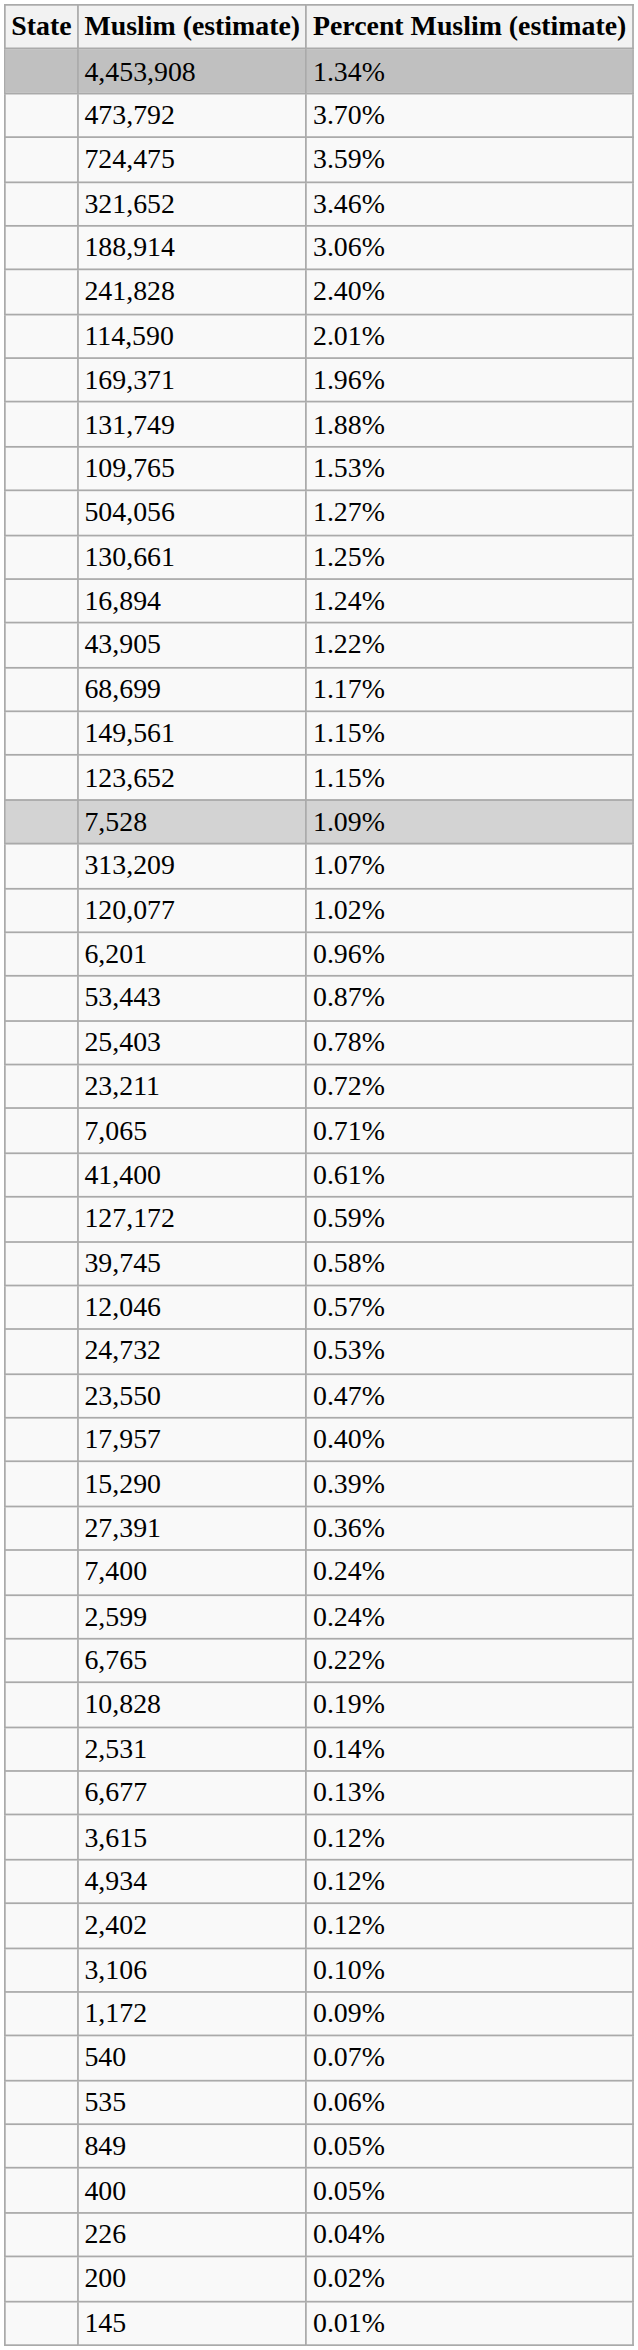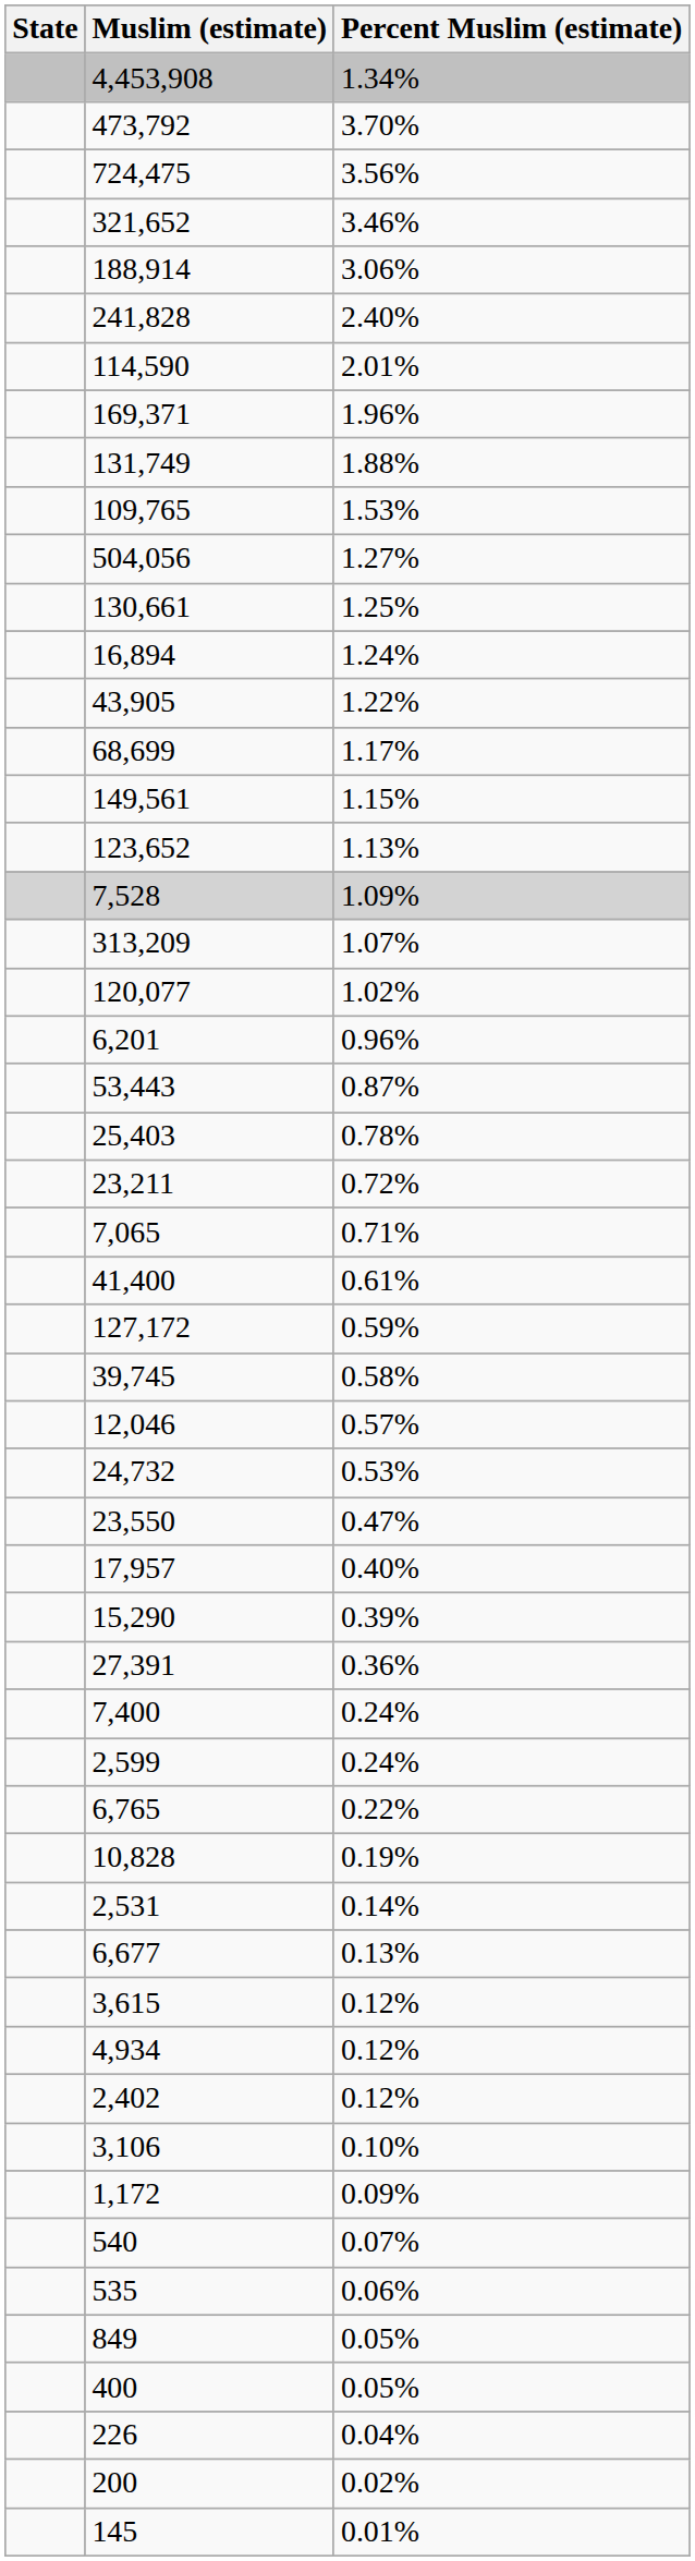 <table class="wikitable sortable">
 <tr>
 <th>State<br></th>
 <th>Muslim (estimate)<br></th>
 <th>Percent Muslim (estimate)<br></th>
 </tr>
 <tr>
 <td style="background:silver"></td>
 <td style="background:silver">4,453,908</td>
 <td style="background:silver">1.34%</td>
 </tr>
 <tr>
 <td></td>
 <td>473,792</td>
 <td>3.70%</td>
 </tr>
 <tr>
 <td></td>
 <td>724,475</td>
-<td>3.59%</td>
+<td>3.56%</td>
 </tr>
 <tr>
 <td></td>
 <td>321,652</td>
 <td>3.46%</td>
 </tr>
 <tr>
 <td></td>
 <td>188,914</td>
 <td>3.06%</td>
 </tr>
 <tr>
 <td></td>
 <td>241,828</td>
 <td>2.40%</td>
 </tr>
 <tr>
 <td></td>
 <td>114,590</td>
 <td>2.01%</td>
 </tr>
 <tr>
 <td></td>
 <td>169,371</td>
 <td>1.96%</td>
 </tr>
 <tr>
 <td></td>
 <td>131,749</td>
 <td>1.88%</td>
 </tr>
 <tr>
 <td></td>
 <td>109,765</td>
 <td>1.53%</td>
 </tr>
 <tr>
 <td></td>
 <td>504,056</td>
 <td>1.27%</td>
 </tr>
 <tr>
 <td></td>
 <td>130,661</td>
 <td>1.25%</td>
 </tr>
 <tr>
 <td></td>
 <td>16,894</td>
 <td>1.24%</td>
 </tr>
 <tr>
 <td></td>
 <td>43,905</td>
 <td>1.22%</td>
 </tr>
 <tr>
 <td></td>
 <td>68,699</td>
 <td>1.17%</td>
 </tr>
 <tr>
 <td></td>
 <td>149,561</td>
 <td>1.15%</td>
 </tr>
 <tr>
 <td></td>
 <td>123,652</td>
-<td>1.15%</td>
+<td>1.13%</td>
 </tr>
 <tr>
 <td style="background:lightgray"></td>
 <td style="background:lightgray">7,528</td>
 <td style="background:lightgray">1.09%</td>
 </tr>
 <tr>
 <td></td>
 <td>313,209</td>
 <td>1.07%</td>
 </tr>
 <tr>
 <td></td>
 <td>120,077</td>
 <td>1.02%</td>
 </tr>
 <tr>
 <td></td>
 <td>6,201</td>
 <td>0.96%</td>
 </tr>
 <tr>
 <td></td>
 <td>53,443</td>
 <td>0.87%</td>
 </tr>
 <tr>
 <td></td>
 <td>25,403</td>
 <td>0.78%</td>
 </tr>
 <tr>
 <td></td>
 <td>23,211</td>
 <td>0.72%</td>
 </tr>
 <tr>
 <td></td>
 <td>7,065</td>
 <td>0.71%</td>
 </tr>
 <tr>
 <td></td>
 <td>41,400</td>
 <td>0.61%</td>
 </tr>
 <tr>
 <td></td>
 <td>127,172</td>
 <td>0.59%</td>
 </tr>
 <tr>
 <td></td>
 <td>39,745</td>
 <td>0.58%</td>
 </tr>
 <tr>
 <td></td>
 <td>12,046</td>
 <td>0.57%</td>
 </tr>
 <tr>
 <td></td>
 <td>24,732</td>
 <td>0.53%</td>
 </tr>
 <tr>
 <td></td>
 <td>23,550</td>
 <td>0.47%</td>
 </tr>
 <tr>
 <td></td>
 <td>17,957</td>
 <td>0.40%</td>
 </tr>
 <tr>
 <td></td>
 <td>15,290</td>
 <td>0.39%</td>
 </tr>
 <tr>
 <td></td>
 <td>27,391</td>
 <td>0.36%</td>
 </tr>
 <tr>
 <td></td>
 <td>7,400</td>
 <td>0.24%</td>
 </tr>
 <tr>
 <td></td>
 <td>2,599</td>
 <td>0.24%</td>
 </tr>
 <tr>
 <td></td>
 <td>6,765</td>
 <td>0.22%</td>
 </tr>
 <tr>
 <td></td>
 <td>10,828</td>
 <td>0.19%</td>
 </tr>
 <tr>
 <td></td>
 <td>2,531</td>
 <td>0.14%</td>
 </tr>
 <tr>
 <td></td>
 <td>6,677</td>
 <td>0.13%</td>
 </tr>
 <tr>
 <td></td>
 <td>3,615</td>
 <td>0.12%</td>
 </tr>
 <tr>
 <td></td>
 <td>4,934</td>
 <td>0.12%</td>
 </tr>
 <tr>
 <td></td>
 <td>2,402</td>
 <td>0.12%</td>
 </tr>
 <tr>
 <td></td>
 <td>3,106</td>
 <td>0.10%</td>
 </tr>
 <tr>
 <td></td>
 <td>1,172</td>
 <td>0.09%</td>
 </tr>
 <tr>
 <td></td>
 <td>540</td>
 <td>0.07%</td>
 </tr>
 <tr>
 <td></td>
 <td>535</td>
 <td>0.06%</td>
 </tr>
 <tr>
 <td></td>
 <td>849</td>
 <td>0.05%</td>
 </tr>
 <tr>
 <td></td>
 <td>400</td>
 <td>0.05%</td>
 </tr>
 <tr>
 <td></td>
 <td>226</td>
 <td>0.04%</td>
 </tr>
 <tr>
 <td></td>
 <td>200</td>
 <td>0.02%</td>
 </tr>
 <tr>
 <td></td>
 <td>145</td>
 <td>0.01%</td>
 </tr>
 </table>
